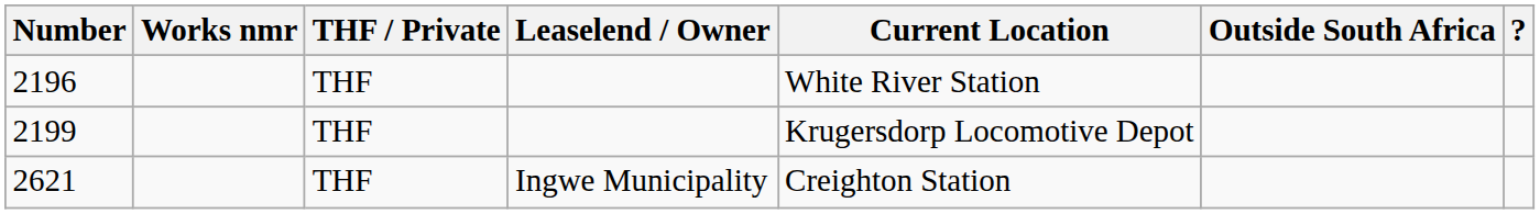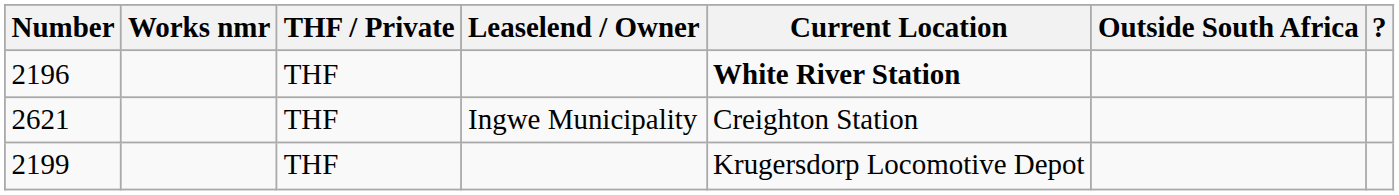 <table class="wikitable">
 <tr>
 <th>Number</th>
 <th>Works nmr</th>
 <th>THF / Private</th>
 <th>Leaselend / Owner</th>
 <th>Current Location</th>
 <th>Outside South Africa</th>
 <th>?</th>
 </tr>
 <tr>
 <td>2196</td>
 <td></td>
 <td>THF</td>
 <td></td>
-<td>White River Station</td>
+<td><strong>White River Station</strong></td>
+<td></td>
+<td></td>
+</tr>
+<tr>
+<td>2621</td>
+<td></td>
+<td>THF</td>
+<td>Ingwe Municipality</td>
+<td>Creighton Station</td>
 <td></td>
 <td></td>
 </tr>
 <tr>
 <td>2199</td>
 <td></td>
 <td>THF</td>
 <td></td>
 <td>Krugersdorp Locomotive Depot</td>
 <td></td>
 <td></td>
 </tr>
-<tr>
-<td>2621</td>
-<td></td>
-<td>THF</td>
-<td>Ingwe Municipality</td>
-<td>Creighton Station</td>
-<td></td>
-<td></td>
-</tr>
 </table>
